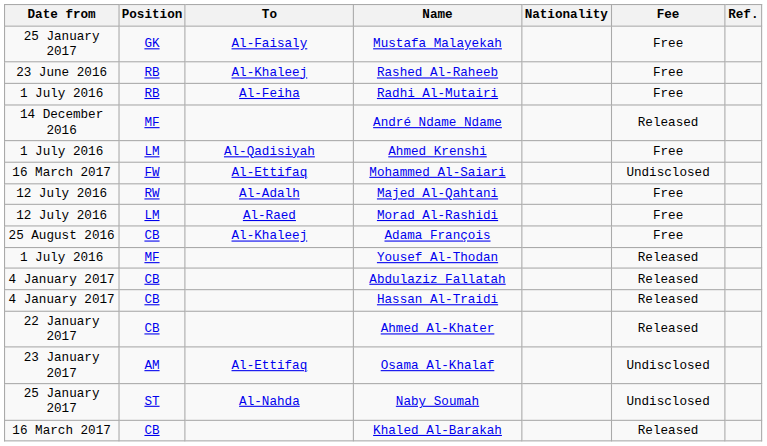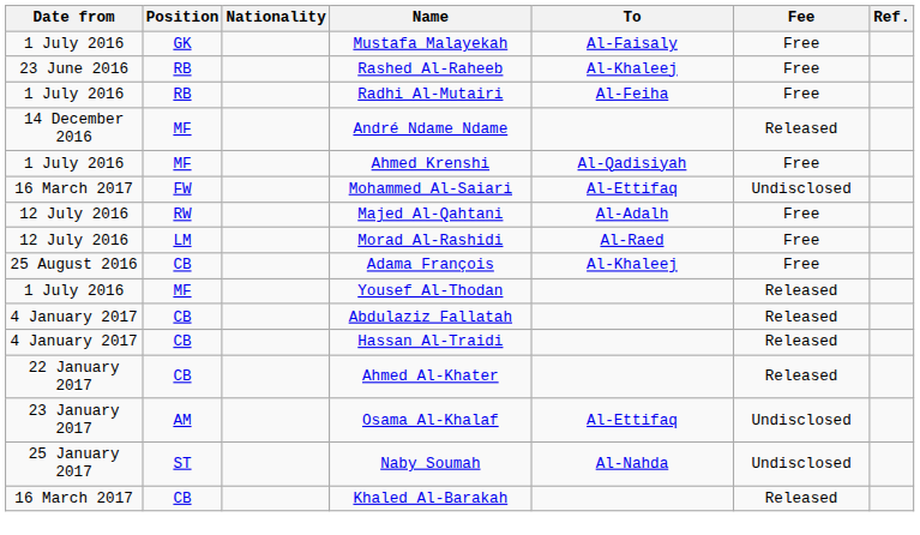 <table class="wikitable"  style="text-align:center; font-size:90%; ">
 <tr>
 <th style="background:FFFFFF; color:#000000; width:100px;">Date from</th>
 <th style="background:FFFFFF; color:#000000; width:50px;">Position</th>
+<th style="background:FFFFFF; color:#000000; width:50px;">Nationality</th>
+<th style="background:FFFFFF; color:#000000; width:150px;">Name</th>
 <th style="background:FFFFFF; color:#000000; width:150px;">To</th>
-<th style="background:FFFFFF; color:#000000; width:150px;">Name</th>
-<th style="background:FFFFFF; color:#000000; width:50px;">Nationality</th>
 <th style="background:FFFFFF; color:#000000; width:100px;">Fee</th>
 <th style="background:FFFFFF; color:#000000; width:25px;">Ref.</th>
 </tr>
 <tr>
-<td>25 January 2017</td>
+<td>1 July 2016</td>
 <td><a href='#'>GK</a></td>
+<td></td>
+<td><a href='#'>Mustafa Malayekah</a></td>
 <td><a href='#'>Al-Faisaly</a></td>
-<td><a href='#'>Mustafa Malayekah</a></td>
-<td></td>
 <td>Free</td>
 <td></td>
 </tr>
 <tr>
 <td>23 June 2016</td>
 <td><a href='#'>RB</a></td>
+<td></td>
+<td><a href='#'>Rashed Al-Raheeb</a></td>
 <td><a href='#'>Al-Khaleej</a></td>
-<td><a href='#'>Rashed Al-Raheeb</a></td>
-<td></td>
 <td>Free</td>
 <td></td>
 </tr>
 <tr>
 <td>1 July 2016</td>
 <td><a href='#'>RB</a></td>
+<td></td>
+<td><a href='#'>Radhi Al-Mutairi</a></td>
 <td><a href='#'>Al-Feiha</a></td>
-<td><a href='#'>Radhi Al-Mutairi</a></td>
-<td></td>
 <td>Free</td>
 <td></td>
 </tr>
 <tr>
 <td>14 December 2016</td>
 <td><a href='#'>MF</a></td>
 <td></td>
 <td><a href='#'>André Ndame Ndame</a></td>
 <td></td>
 <td>Released</td>
 <td></td>
 </tr>
 <tr>
 <td>1 July 2016</td>
-<td><a href='#'>LM</a></td>
+<td><a href='#'>MF</a></td>
+<td></td>
+<td><a href='#'>Ahmed Krenshi</a></td>
 <td><a href='#'>Al-Qadisiyah</a></td>
-<td><a href='#'>Ahmed Krenshi</a></td>
-<td></td>
 <td>Free</td>
 <td></td>
 </tr>
 <tr>
 <td>16 March 2017</td>
 <td><a href='#'>FW</a></td>
+<td></td>
+<td><a href='#'>Mohammed Al-Saiari</a></td>
 <td><a href='#'>Al-Ettifaq</a></td>
-<td><a href='#'>Mohammed Al-Saiari</a></td>
-<td></td>
 <td>Undisclosed</td>
 <td></td>
 </tr>
 <tr>
 <td>12 July 2016</td>
 <td><a href='#'>RW</a></td>
+<td></td>
+<td><a href='#'>Majed Al-Qahtani</a></td>
 <td><a href='#'>Al-Adalh</a></td>
-<td><a href='#'>Majed Al-Qahtani</a></td>
-<td></td>
 <td>Free</td>
 <td></td>
 </tr>
 <tr>
 <td>12 July 2016</td>
 <td><a href='#'>LM</a></td>
+<td></td>
+<td><a href='#'>Morad Al-Rashidi</a></td>
 <td><a href='#'>Al-Raed</a></td>
-<td><a href='#'>Morad Al-Rashidi</a></td>
-<td></td>
 <td>Free</td>
 <td></td>
 </tr>
 <tr>
 <td>25 August 2016</td>
 <td><a href='#'>CB</a></td>
+<td></td>
+<td><a href='#'>Adama François</a></td>
 <td><a href='#'>Al-Khaleej</a></td>
-<td><a href='#'>Adama François</a></td>
-<td></td>
 <td>Free</td>
 <td></td>
 </tr>
 <tr>
 <td>1 July 2016</td>
 <td><a href='#'>MF</a></td>
 <td></td>
 <td><a href='#'>Yousef Al-Thodan</a></td>
 <td></td>
 <td>Released</td>
 <td></td>
 </tr>
 <tr>
 <td>4 January 2017</td>
 <td><a href='#'>CB</a></td>
 <td></td>
 <td><a href='#'>Abdulaziz Fallatah</a></td>
 <td></td>
 <td>Released</td>
 <td></td>
 </tr>
 <tr>
 <td>4 January 2017</td>
 <td><a href='#'>CB</a></td>
 <td></td>
 <td><a href='#'>Hassan Al-Traidi</a></td>
 <td></td>
 <td>Released</td>
 <td></td>
 </tr>
 <tr>
 <td>22 January 2017</td>
 <td><a href='#'>CB</a></td>
 <td></td>
 <td><a href='#'>Ahmed Al-Khater</a></td>
 <td></td>
 <td>Released</td>
 <td></td>
 </tr>
 <tr>
 <td>23 January 2017</td>
 <td><a href='#'>AM</a></td>
+<td></td>
+<td><a href='#'>Osama Al-Khalaf</a></td>
 <td><a href='#'>Al-Ettifaq</a></td>
-<td><a href='#'>Osama Al-Khalaf</a></td>
-<td></td>
 <td>Undisclosed</td>
 <td></td>
 </tr>
 <tr>
 <td>25 January 2017</td>
 <td><a href='#'>ST</a></td>
+<td></td>
+<td><a href='#'>Naby Soumah</a></td>
 <td><a href='#'>Al-Nahda</a></td>
-<td><a href='#'>Naby Soumah</a></td>
-<td></td>
 <td>Undisclosed</td>
 <td></td>
 </tr>
 <tr>
 <td>16 March 2017</td>
 <td><a href='#'>CB</a></td>
 <td></td>
 <td><a href='#'>Khaled Al-Barakah</a></td>
 <td></td>
 <td>Released</td>
 <td></td>
 </tr>
 </table>
